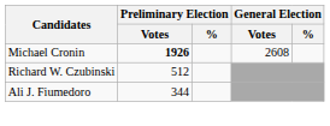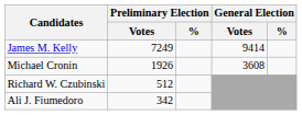 <table class=wikitable>
 <tr>
 <th colspan=1 rowspan=2><strong>Candidates</strong></th>
 <th colspan=2><strong>Preliminary Election</strong></th>
 <th colspan=2><strong>General Election</strong></th>
 </tr>
 <tr>
 <th>Votes</th>
 <th>%</th>
 <th>Votes</th>
 <th>%</th>
 </tr>
 <tr>
+<td><a href='#'>James M. Kelly</a></td>
+<td align="right">7249</td>
+<td align="right"></td>
+<td align="right">9414</td>
+<td align="right"></td>
+</tr>
+<tr>
 <td>Michael Cronin</td>
-<td align="right"><strong>1926</strong></td>
+<td align="right">1926</td>
 <td align="right"></td>
-<td align="right">2608</td>
+<td align="right">3608</td>
 <td align="right"></td>
 </tr>
 <tr>
 <td>Richard W. Czubinski</td>
 <td align="right">512</td>
 <td align="right"></td>
 <td colspan=2 bgcolor=darkgray> </td>
 </tr>
 <tr>
 <td>Ali J. Fiumedoro</td>
-<td align="right">344</td>
+<td align="right">342</td>
 <td align="right"></td>
 <td colspan=2 bgcolor=darkgray> </td>
 </tr>
 </table>
